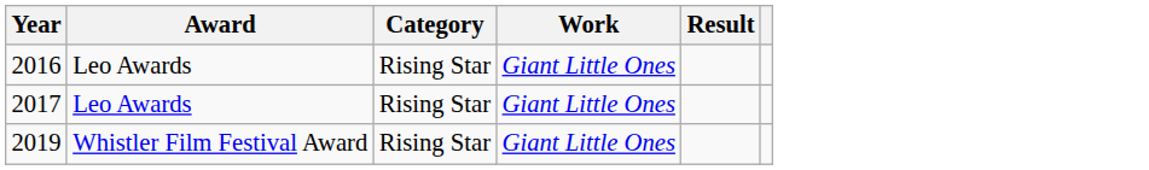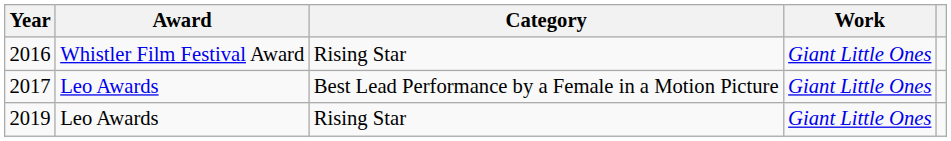 <table class="wikitable sortable">
 <tr>
 <th>Year</th>
 <th>Award</th>
 <th>Category</th>
 <th>Work</th>
-<th>Result</th>
 <th></th>
 </tr>
 <tr>
 <td>2016</td>
-<td>Leo Awards</td>
+<td><a href='#'>Whistler Film Festival</a> Award</td>
 <td>Rising Star</td>
 <td><em><a href='#'>Giant Little Ones</a></em></td>
-<td></td>
 <td></td>
 </tr>
 <tr>
 <td>2017</td>
 <td><a href='#'>Leo Awards</a></td>
-<td>Rising Star</td>
+<td>Best Lead Performance by a Female in a Motion Picture</td>
 <td><em><a href='#'>Giant Little Ones</a></em></td>
-<td></td>
 <td></td>
 </tr>
 <tr>
 <td>2019</td>
-<td><a href='#'>Whistler Film Festival</a> Award</td>
+<td>Leo Awards</td>
 <td>Rising Star</td>
 <td><em><a href='#'>Giant Little Ones</a></em></td>
 <td></td>
-<td></td>
 </tr>
 </table>
